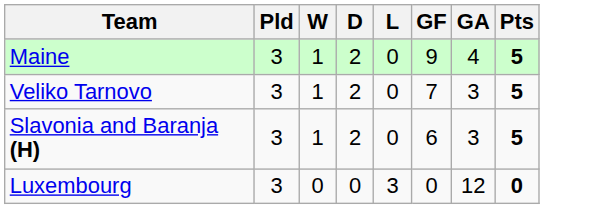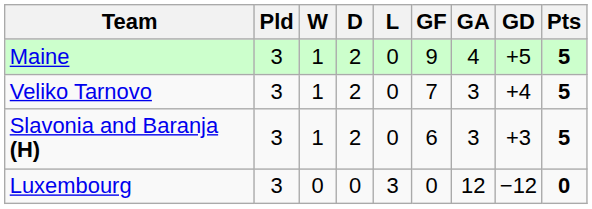 <table class="wikitable" style="text-align:center;">
 <tr>
 <th width=175>Team</th>
 <th width=20 abbr="Played">Pld</th>
 <th width=20 abbr="Won">W</th>
 <th width=20 abbr="Drawn">D</th>
 <th width=20 abbr="Lost">L</th>
 <th width=20 abbr="Goals for">GF</th>
 <th width=20 abbr="Goals against">GA</th>
+<th width=20 abbr="Goal difference">GD</th>
 <th width=20 abbr="Points">Pts</th>
 </tr>
 <tr bgcolor=#ccffcc>
 <td align=left> <a href='#'>Maine</a></td>
 <td>3</td>
 <td>1</td>
 <td>2</td>
 <td>0</td>
 <td>9</td>
 <td>4</td>
+<td>+5</td>
 <td><strong>5</strong></td>
 </tr>
 <tr>
 <td align=left> <a href='#'>Veliko Tarnovo</a></td>
 <td>3</td>
 <td>1</td>
 <td>2</td>
 <td>0</td>
 <td>7</td>
 <td>3</td>
+<td>+4</td>
 <td><strong>5</strong></td>
 </tr>
 <tr>
 <td align=left> <a href='#'>Slavonia and Baranja</a> <strong>(H)</strong></td>
 <td>3</td>
 <td>1</td>
 <td>2</td>
 <td>0</td>
 <td>6</td>
 <td>3</td>
+<td>+3</td>
 <td><strong>5</strong></td>
 </tr>
 <tr>
 <td align=left> <a href='#'>Luxembourg</a></td>
 <td>3</td>
 <td>0</td>
 <td>0</td>
 <td>3</td>
 <td>0</td>
 <td>12</td>
+<td>−12</td>
 <td><strong>0</strong></td>
 </tr>
 </table>
